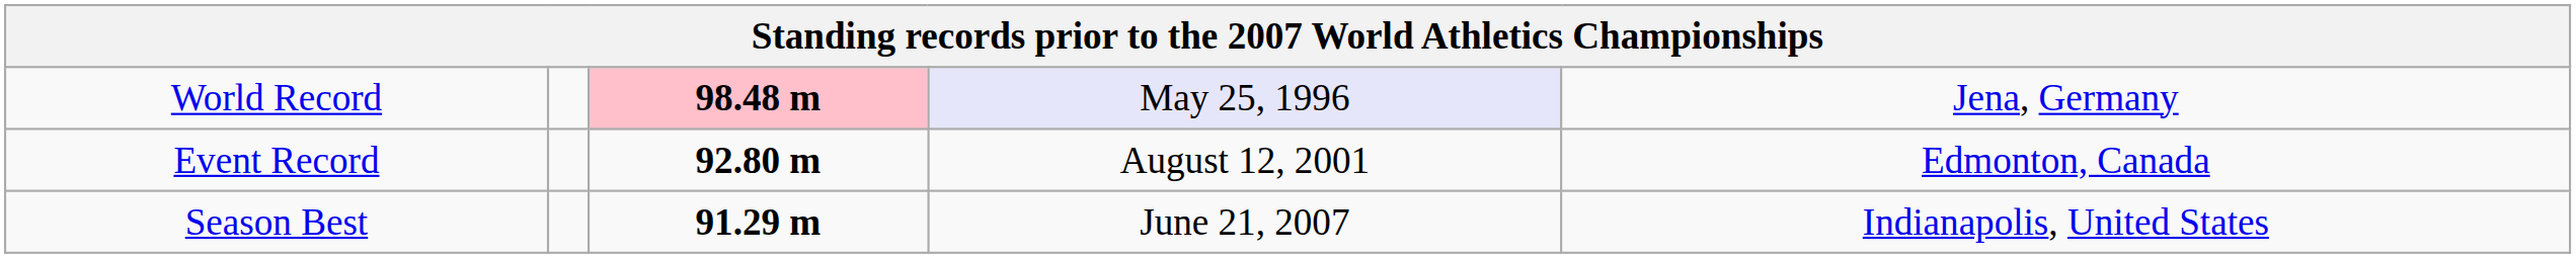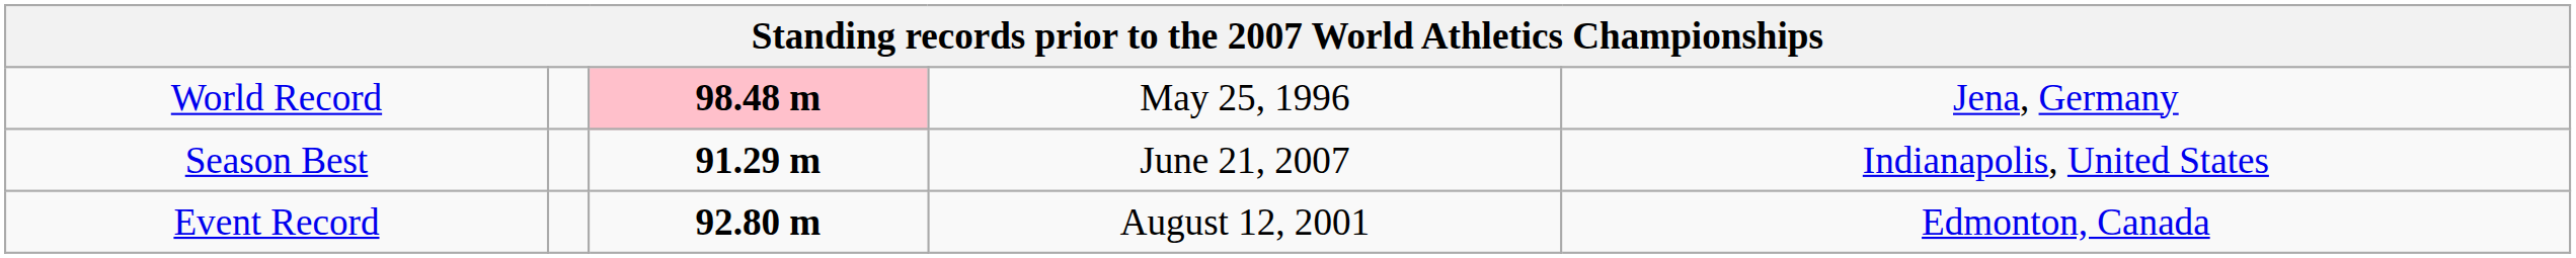 <table class="wikitable" style=" text-align:center; font-size:110%;" width="95%">
 <tr>
 <th colspan="5">Standing records prior to the 2007 World Athletics Championships</th>
 </tr>
 <tr>
 <td><a href='#'>World Record</a></td>
 <td></td>
 <td style="background: pink;"><strong>98.48 m </strong></td>
-<td style="background: lavender;">May 25, 1996</td>
+<td>May 25, 1996</td>
 <td> <a href='#'>Jena</a>, <a href='#'>Germany</a></td>
+</tr>
+<tr>
+<td><a href='#'>Season Best</a></td>
+<td></td>
+<td><strong>91.29 m </strong></td>
+<td>June 21, 2007</td>
+<td> <a href='#'>Indianapolis</a>, <a href='#'>United States</a></td>
 </tr>
 <tr>
 <td><a href='#'>Event Record</a></td>
 <td></td>
 <td><strong>92.80 m </strong></td>
 <td>August 12, 2001</td>
 <td> <a href='#'>Edmonton, Canada</a></td>
 </tr>
-<tr>
-<td><a href='#'>Season Best</a></td>
-<td></td>
-<td><strong>91.29 m </strong></td>
-<td>June 21, 2007</td>
-<td> <a href='#'>Indianapolis</a>, <a href='#'>United States</a></td>
-</tr>
 </table>
